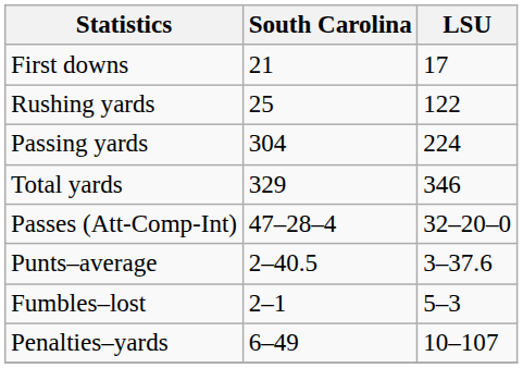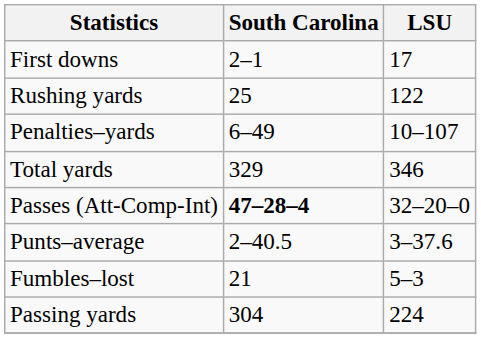 <table class="wikitable">
 <tr>
 <th>Statistics</th>
 <th>South Carolina</th>
 <th>LSU</th>
 </tr>
 <tr>
 <td>First downs</td>
-<td>21</td>
+<td>2–1</td>
 <td>17</td>
 </tr>
 <tr>
 <td>Rushing yards</td>
 <td>25</td>
 <td>122</td>
 </tr>
 <tr>
-<td>Passing yards</td>
-<td>304</td>
-<td>224</td>
+<td>Penalties–yards</td>
+<td>6–49</td>
+<td>10–107</td>
 </tr>
 <tr>
 <td>Total yards</td>
 <td>329</td>
 <td>346</td>
 </tr>
 <tr>
 <td>Passes (Att-Comp-Int)</td>
-<td>47–28–4</td>
+<td><strong>47–28–4</strong></td>
 <td>32–20–0</td>
 </tr>
 <tr>
 <td>Punts–average</td>
 <td>2–40.5</td>
 <td>3–37.6</td>
 </tr>
 <tr>
 <td>Fumbles–lost</td>
-<td>2–1</td>
+<td>21</td>
 <td>5–3</td>
 </tr>
 <tr>
-<td>Penalties–yards</td>
-<td>6–49</td>
-<td>10–107</td>
+<td>Passing yards</td>
+<td>304</td>
+<td>224</td>
 </tr>
 <tr>
 </tr>
 </table>
